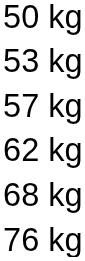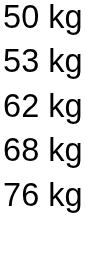 <table>
 <tr>
 <td>50 kg<br></td>
 <td></td>
 <td></td>
 <td></td>
 </tr>
 <tr>
 <td rowspan=2>53 kg<br></td>
 <td rowspan=2></td>
 <td rowspan=2></td>
 <td></td>
 </tr>
 <tr>
-<td></td>
-</tr>
-<tr>
-<td>57 kg<br></td>
-<td></td>
-<td></td>
 <td></td>
 </tr>
 <tr>
 <td>62 kg<br></td>
 <td></td>
 <td></td>
 <td></td>
 </tr>
 <tr>
 <td>68 kg<br></td>
 <td></td>
 <td></td>
 <td></td>
 </tr>
 <tr>
 <td rowspan=2>76 kg<br></td>
 <td rowspan=2></td>
 <td rowspan=2></td>
 <td></td>
 </tr>
 <tr>
 <td></td>
 </tr>
 </table>
